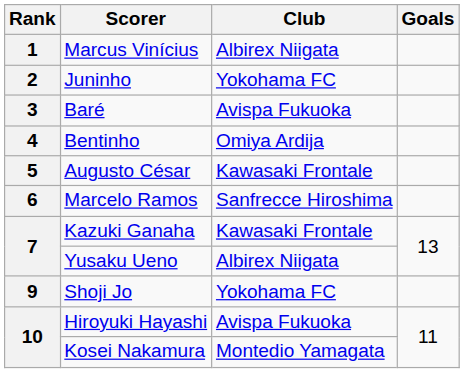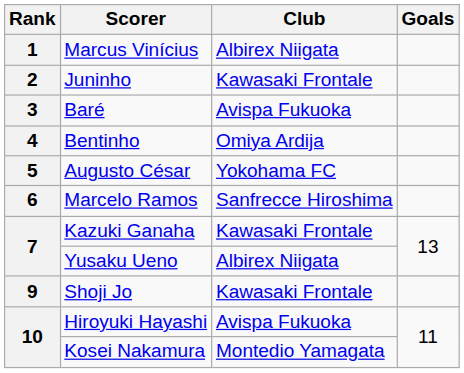 <table class="wikitable">
 <tr>
 <th>Rank</th>
 <th>Scorer</th>
 <th>Club</th>
 <th>Goals</th>
 </tr>
 <tr>
 <th>1</th>
 <td> <a href='#'>Marcus Vinícius</a></td>
 <td><a href='#'>Albirex Niigata</a></td>
 <td></td>
 </tr>
 <tr>
 <th>2</th>
 <td> <a href='#'>Juninho</a></td>
-<td><a href='#'>Yokohama FC</a></td>
+<td><a href='#'>Kawasaki Frontale</a></td>
 <td></td>
 </tr>
 <tr>
 <th>3</th>
 <td> <a href='#'>Baré</a></td>
 <td><a href='#'>Avispa Fukuoka</a></td>
 <td></td>
 </tr>
 <tr>
 <th>4</th>
 <td> <a href='#'>Bentinho</a></td>
 <td><a href='#'>Omiya Ardija</a></td>
 <td></td>
 </tr>
 <tr>
 <th>5</th>
 <td> <a href='#'>Augusto César</a></td>
-<td><a href='#'>Kawasaki Frontale</a></td>
+<td><a href='#'>Yokohama FC</a></td>
 <td></td>
 </tr>
 <tr>
 <th>6</th>
 <td> <a href='#'>Marcelo Ramos</a></td>
 <td><a href='#'>Sanfrecce Hiroshima</a></td>
 <td></td>
 </tr>
 <tr>
 <th rowspan=2>7</th>
 <td> <a href='#'>Kazuki Ganaha</a></td>
 <td><a href='#'>Kawasaki Frontale</a></td>
 <td rowspan=2 align=center>13</td>
 </tr>
 <tr>
 <td> <a href='#'>Yusaku Ueno</a></td>
 <td><a href='#'>Albirex Niigata</a></td>
 </tr>
 <tr>
 <th>9</th>
 <td> <a href='#'>Shoji Jo</a></td>
-<td><a href='#'>Yokohama FC</a></td>
+<td><a href='#'>Kawasaki Frontale</a></td>
 <td></td>
 </tr>
 <tr>
 <th rowspan=2>10</th>
 <td> <a href='#'>Hiroyuki Hayashi</a></td>
 <td><a href='#'>Avispa Fukuoka</a></td>
 <td rowspan=2 align=center>11</td>
 </tr>
 <tr>
 <td> <a href='#'>Kosei Nakamura</a></td>
 <td><a href='#'>Montedio Yamagata</a></td>
 </tr>
 </table>
